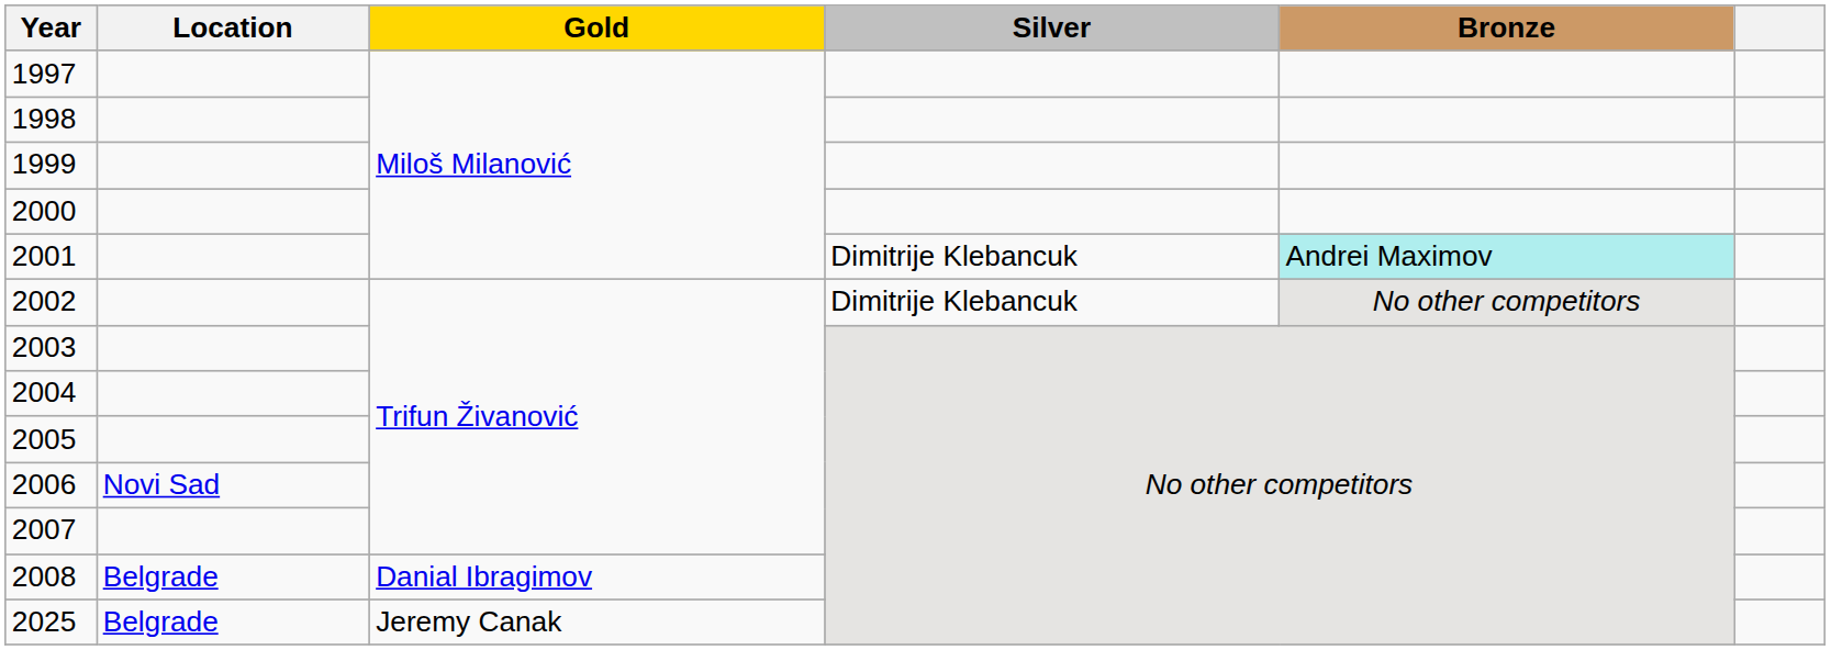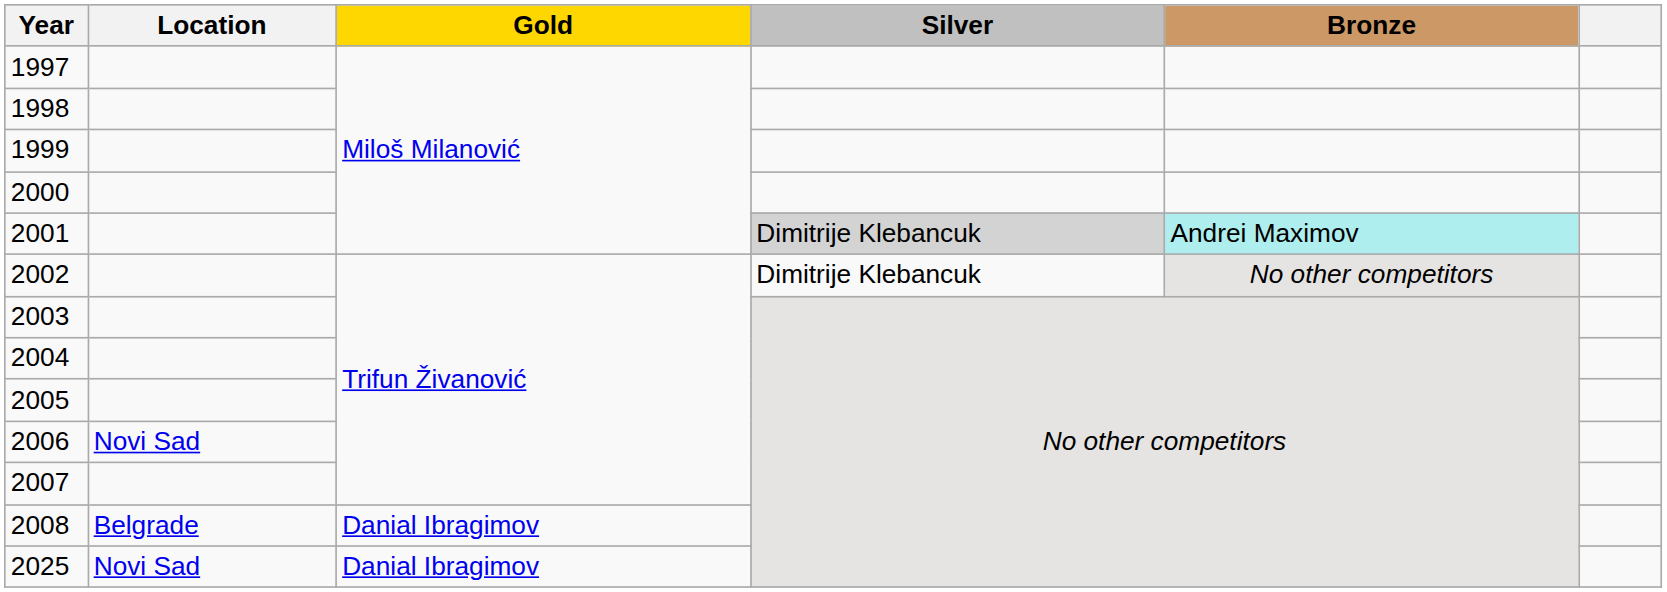 <table class="wikitable unsortable" style="text-align:left; width:80%">
 <tr>
 <th scope="col" style="text-align:center; width:5%">Year</th>
 <th scope="col" style="text-align:center; width:15%">Location</th>
 <td scope="col" style="text-align:center; width:25%; background:gold"><strong>Gold</strong></td>
 <td scope="col" style="text-align:center; width:25%; background:silver"><strong>Silver</strong></td>
 <td scope="col" style="text-align:center; width:25%; background:#c96"><strong>Bronze</strong></td>
 <th scope="col" style="text-align:center; width:5%"></th>
 </tr>
 <tr>
 <td>1997</td>
 <td></td>
 <td rowspan="5"><a href='#'>Miloš Milanović</a></td>
 <td></td>
 <td></td>
 <td></td>
 </tr>
 <tr>
 <td>1998</td>
 <td></td>
 <td></td>
 <td></td>
 <td></td>
 </tr>
 <tr>
 <td>1999</td>
 <td></td>
 <td></td>
 <td></td>
 <td></td>
 </tr>
 <tr>
 <td>2000</td>
 <td></td>
 <td></td>
 <td></td>
 <td></td>
 </tr>
 <tr>
 <td>2001</td>
 <td></td>
-<td>Dimitrije Klebancuk</td>
+<td style="background: lightgrey;">Dimitrije Klebancuk</td>
 <td style="background: paleturquoise;">Andrei Maximov</td>
 <td></td>
 </tr>
 <tr>
 <td>2002</td>
 <td></td>
 <td rowspan="6"><a href='#'>Trifun Živanović</a></td>
 <td>Dimitrije Klebancuk</td>
 <td align="center" bgcolor="e5e4e2"><em>No other competitors</em></td>
 <td></td>
 </tr>
 <tr>
 <td>2003</td>
 <td></td>
 <td colspan="2" rowspan="7" align="center" bgcolor="e5e4e2"><em>No other competitors</em></td>
 <td></td>
 </tr>
 <tr>
 <td>2004</td>
 <td></td>
 <td></td>
 </tr>
 <tr>
 <td>2005</td>
 <td></td>
 <td></td>
 </tr>
 <tr>
 <td>2006</td>
 <td><a href='#'>Novi Sad</a></td>
 <td></td>
 </tr>
 <tr>
 <td>2007</td>
 <td></td>
 <td></td>
 </tr>
 <tr>
 <td>2008</td>
 <td><a href='#'>Belgrade</a></td>
 <td><a href='#'>Danial Ibragimov</a></td>
 <td></td>
 </tr>
 <tr>
 <td>2025</td>
-<td><a href='#'>Belgrade</a></td>
-<td>Jeremy Canak</td>
+<td><a href='#'>Novi Sad</a></td>
+<td><a href='#'>Danial Ibragimov</a></td>
 <td></td>
 </tr>
 </table>
